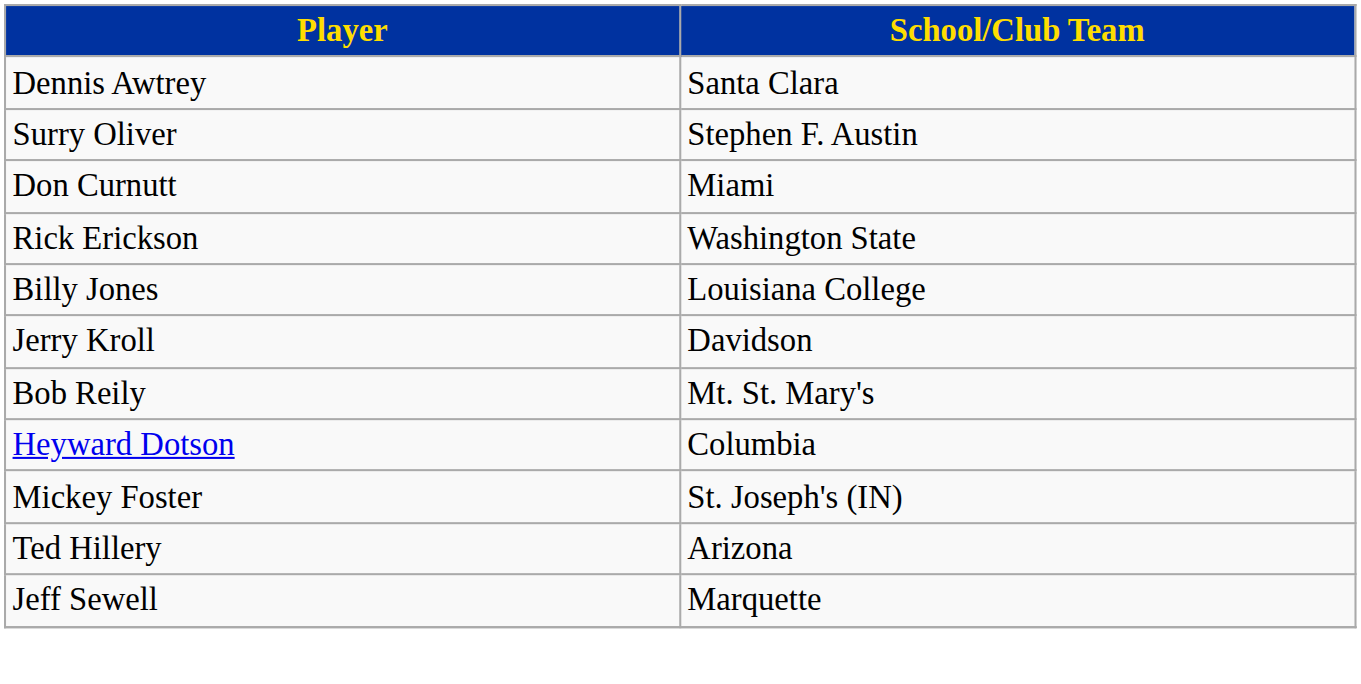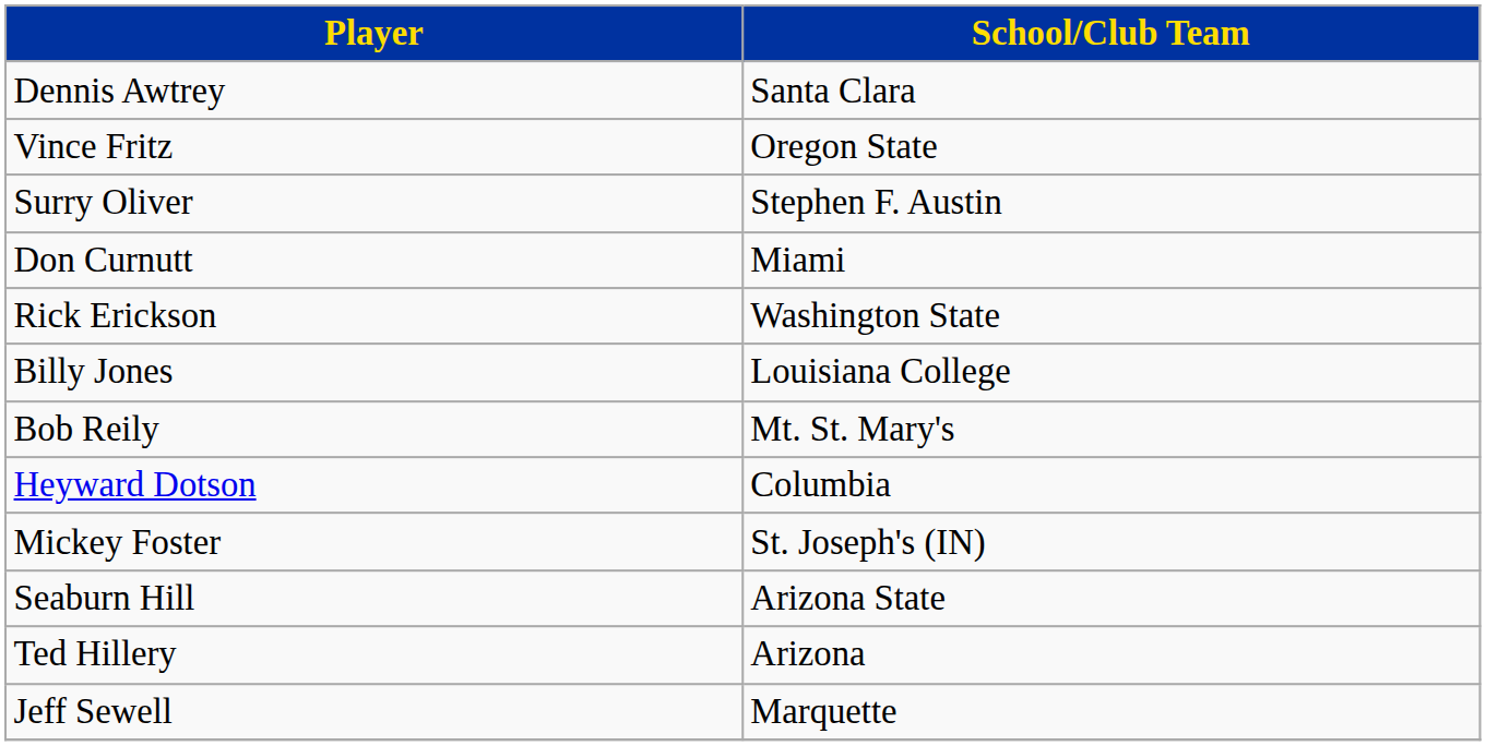 <table class="wikitable sortable sortable">
 <tr>
 <th style="background:#0032A0; color:#FEDD00" width="20%">Player</th>
 <th style="background:#0032A0; color:#FEDD00" width="20%">School/Club Team</th>
 </tr>
 <tr>
 <td>Dennis Awtrey</td>
 <td>Santa Clara</td>
+</tr>
+<tr>
+<td>Vince Fritz</td>
+<td>Oregon State</td>
 </tr>
 <tr>
 <td>Surry Oliver</td>
 <td>Stephen F. Austin</td>
 </tr>
 <tr>
 <td>Don Curnutt</td>
 <td>Miami</td>
 </tr>
 <tr>
 <td>Rick Erickson</td>
 <td>Washington State</td>
 </tr>
 <tr>
 <td>Billy Jones</td>
 <td>Louisiana College</td>
 </tr>
 <tr>
-<td>Jerry Kroll</td>
-<td>Davidson</td>
-</tr>
-<tr>
 <td>Bob Reily</td>
 <td>Mt. St. Mary's</td>
 </tr>
 <tr>
 <td><a href='#'>Heyward Dotson</a></td>
 <td>Columbia</td>
 </tr>
 <tr>
 <td>Mickey Foster</td>
 <td>St. Joseph's (IN)</td>
 </tr>
 <tr>
+<td>Seaburn Hill</td>
+<td>Arizona State</td>
+</tr>
+<tr>
 <td>Ted Hillery</td>
 <td>Arizona</td>
 </tr>
 <tr>
 <td>Jeff Sewell</td>
 <td>Marquette</td>
 </tr>
 <tr>
 </tr>
 </table>
